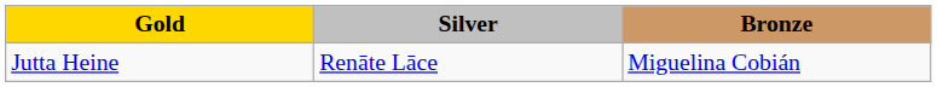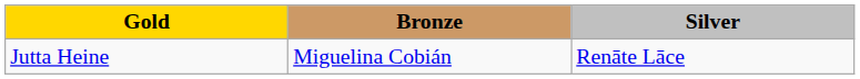 <table class="wikitable" style="text-align:left">
 <tr align="center">
 <td width=200 bgcolor=gold><strong>Gold</strong></td>
+<td width=200 bgcolor=CC9966><strong>Bronze</strong></td>
 <td width=200 bgcolor=silver><strong>Silver</strong></td>
-<td width=200 bgcolor=CC9966><strong>Bronze</strong></td>
 </tr>
 <tr>
 <td><a href='#'>Jutta Heine</a><br><em></em></td>
+<td><a href='#'>Miguelina Cobián</a><br><em></em></td>
 <td><a href='#'>Renāte Lāce</a><br><em></em></td>
-<td><a href='#'>Miguelina Cobián</a><br><em></em></td>
 </tr>
 </table>
